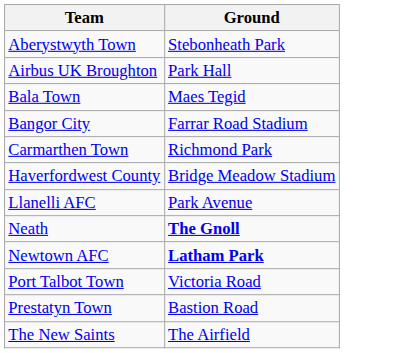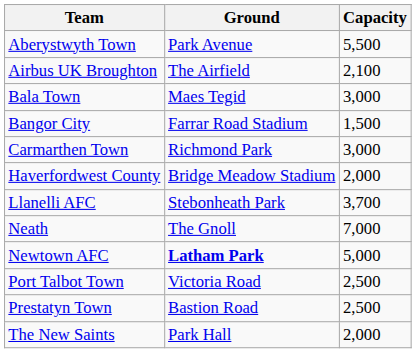 <table class="wikitable sortable">
 <tr>
 <th>Team</th>
 <th>Ground</th>
+<th>Capacity</th>
 </tr>
 <tr>
 <td><a href='#'>Aberystwyth Town</a></td>
-<td><a href='#'>Stebonheath Park</a></td>
+<td><a href='#'>Park Avenue</a></td>
+<td>5,500</td>
 </tr>
 <tr>
 <td><a href='#'>Airbus UK Broughton</a></td>
-<td><a href='#'>Park Hall</a></td>
+<td><a href='#'>The Airfield</a></td>
+<td>2,100</td>
 </tr>
 <tr>
 <td><a href='#'>Bala Town</a></td>
 <td><a href='#'>Maes Tegid</a></td>
+<td>3,000</td>
 </tr>
 <tr>
 <td><a href='#'>Bangor City</a></td>
 <td><a href='#'>Farrar Road Stadium</a></td>
+<td>1,500</td>
 </tr>
 <tr>
 <td><a href='#'>Carmarthen Town</a></td>
 <td><a href='#'>Richmond Park</a></td>
+<td>3,000</td>
 </tr>
 <tr>
 <td><a href='#'>Haverfordwest County</a></td>
 <td><a href='#'>Bridge Meadow Stadium</a></td>
+<td>2,000</td>
 </tr>
 <tr>
 <td><a href='#'>Llanelli AFC</a></td>
-<td><a href='#'>Park Avenue</a></td>
+<td><a href='#'>Stebonheath Park</a></td>
+<td>3,700</td>
 </tr>
 <tr>
 <td><a href='#'>Neath</a></td>
-<td><strong><a href='#'>The Gnoll</a></strong></td>
+<td><a href='#'>The Gnoll</a></td>
+<td>7,000</td>
 </tr>
 <tr>
 <td><a href='#'>Newtown AFC</a></td>
 <td><strong><a href='#'>Latham Park</a></strong></td>
+<td>5,000</td>
 </tr>
 <tr>
 <td><a href='#'>Port Talbot Town</a></td>
 <td><a href='#'>Victoria Road</a></td>
+<td>2,500</td>
 </tr>
 <tr>
 <td><a href='#'>Prestatyn Town</a></td>
 <td><a href='#'>Bastion Road</a></td>
+<td>2,500</td>
 </tr>
 <tr>
 <td><a href='#'>The New Saints</a></td>
-<td><a href='#'>The Airfield</a></td>
+<td><a href='#'>Park Hall</a></td>
+<td>2,000</td>
 </tr>
 </table>
